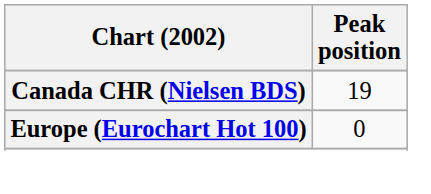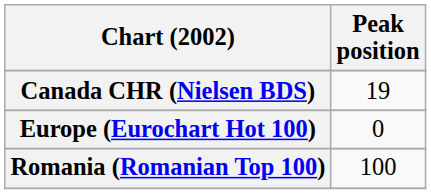 <table class="wikitable sortable plainrowheaders" style="text-align:center">
 <tr>
 <th scope="col">Chart (2002)</th>
 <th scope="col">Peak<br>position</th>
 </tr>
 <tr>
 </tr>
 <tr>
 </tr>
 <tr>
 </tr>
 <tr>
 </tr>
 <tr>
 <th scope="row">Canada CHR (<a href='#'>Nielsen BDS</a>)</th>
 <td>19</td>
 </tr>
 <tr>
 </tr>
 <tr>
 <th scope="row">Europe (<a href='#'>Eurochart Hot 100</a>)</th>
 <td>0</td>
 </tr>
 <tr>
 </tr>
 <tr>
 </tr>
 <tr>
 </tr>
 <tr>
 </tr>
 <tr>
 </tr>
 <tr>
 </tr>
 <tr>
 </tr>
 <tr>
+<th scope="row">Romania (<a href='#'>Romanian Top 100</a>)</th>
+<td>100</td>
+</tr>
+<tr>
 </tr>
 <tr>
 </tr>
 <tr>
 </tr>
 <tr>
 </tr>
 <tr>
 </tr>
 <tr>
 </tr>
 <tr>
 </tr>
 <tr>
 </tr>
 <tr>
 </tr>
 <tr>
 </tr>
 </table>
